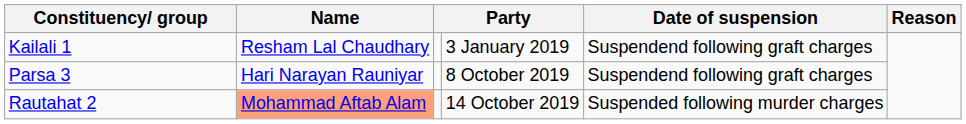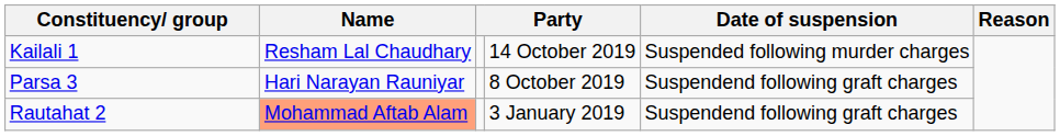 <table class="wikitable">
 <tr>
 <th style="width:150pt;">Constituency/ group</th>
 <th>Name</th>
 <th colspan="2">Party</th>
 <th>Date of suspension</th>
 <th>Reason</th>
 </tr>
 <tr>
 <td><a href='#'>Kailali 1</a></td>
 <td><a href='#'>Resham Lal Chaudhary</a></td>
 <td></td>
-<td>3 January 2019</td>
-<td>Suspendend following graft charges</td>
+<td>14 October 2019</td>
+<td>Suspended following murder charges</td>
 </tr>
 <tr>
 <td><a href='#'>Parsa 3</a></td>
 <td><a href='#'>Hari Narayan Rauniyar</a></td>
 <td></td>
 <td>8 October 2019</td>
 <td>Suspendend following graft charges</td>
 </tr>
 <tr>
 <td><a href='#'>Rautahat 2</a></td>
 <td style="background: lightsalmon;"><a href='#'>Mohammad Aftab Alam</a></td>
 <td></td>
-<td>14 October 2019</td>
-<td>Suspended following murder charges</td>
+<td>3 January 2019</td>
+<td>Suspendend following graft charges</td>
 </tr>
 </table>
